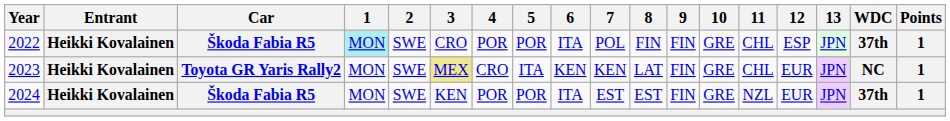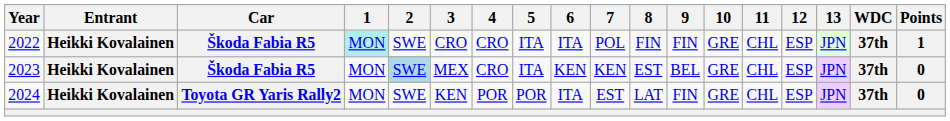 <table class="wikitable" border="1" style="text-align:center; font-size:85%;">
 <tr>
 <th>Year</th>
 <th>Entrant</th>
 <th>Car</th>
 <th>1</th>
 <th>2</th>
 <th>3</th>
 <th>4</th>
 <th>5</th>
 <th>6</th>
 <th>7</th>
 <th>8</th>
 <th>9</th>
 <th>10</th>
 <th>11</th>
 <th>12</th>
 <th>13</th>
 <th>WDC</th>
 <th>Points</th>
 </tr>
 <tr>
 <td><a href='#'>2022</a></td>
 <th nowrap>Heikki Kovalainen</th>
 <th nowrap><a href='#'>Škoda Fabia R5</a></th>
 <td style="background: paleturquoise;"><a href='#'>MON</a></td>
 <td><a href='#'>SWE</a></td>
 <td><a href='#'>CRO</a></td>
-<td><a href='#'>POR</a></td>
-<td><a href='#'>POR</a></td>
+<td><a href='#'>CRO</a></td>
+<td><a href='#'>ITA</a></td>
 <td><a href='#'>ITA</a></td>
 <td><a href='#'>POL</a></td>
 <td><a href='#'>FIN</a></td>
 <td><a href='#'>FIN</a></td>
 <td><a href='#'>GRE</a></td>
 <td><a href='#'>CHL</a></td>
 <td><a href='#'>ESP</a></td>
 <td style="background:#DFFFDF;"><a href='#'>JPN</a><br></td>
 <th>37th</th>
 <th>1</th>
 </tr>
 <tr>
 <td><a href='#'>2023</a></td>
 <th nowrap>Heikki Kovalainen</th>
-<th><a href='#'>Toyota GR Yaris Rally2</a></th>
+<th nowrap><a href='#'>Škoda Fabia R5</a></th>
 <td><a href='#'>MON</a></td>
-<td><a href='#'>SWE</a></td>
-<td style="background: khaki;"><a href='#'>MEX</a></td>
+<td style="background: lightblue;"><a href='#'>SWE</a></td>
+<td><a href='#'>MEX</a></td>
 <td><a href='#'>CRO</a></td>
 <td><a href='#'>ITA</a></td>
 <td><a href='#'>KEN</a></td>
 <td><a href='#'>KEN</a></td>
-<td><a href='#'>LAT</a></td>
-<td><a href='#'>FIN</a></td>
+<td><a href='#'>EST</a></td>
+<td><a href='#'>BEL</a></td>
 <td><a href='#'>GRE</a></td>
 <td><a href='#'>CHL</a></td>
-<td><a href='#'>EUR</a></td>
+<td><a href='#'>ESP</a></td>
 <td style="background:#EFCFFF;"><a href='#'>JPN</a><br></td>
-<th>NC</th>
-<th>1</th>
+<th>37th</th>
+<th>0</th>
 </tr>
 <tr>
 <td><a href='#'>2024</a></td>
 <th>Heikki Kovalainen</th>
-<th nowrap><a href='#'>Škoda Fabia R5</a></th>
+<th><a href='#'>Toyota GR Yaris Rally2</a></th>
 <td><a href='#'>MON</a></td>
 <td><a href='#'>SWE</a></td>
 <td><a href='#'>KEN</a></td>
 <td><a href='#'>POR</a></td>
 <td><a href='#'>POR</a></td>
 <td><a href='#'>ITA</a></td>
 <td><a href='#'>EST</a></td>
-<td><a href='#'>EST</a></td>
+<td><a href='#'>LAT</a></td>
 <td><a href='#'>FIN</a></td>
 <td><a href='#'>GRE</a></td>
-<td><a href='#'>NZL</a></td>
-<td><a href='#'>EUR</a></td>
+<td><a href='#'>CHL</a></td>
+<td><a href='#'>ESP</a></td>
 <td style="background:#EFCFFF;"><a href='#'>JPN</a><br></td>
 <th>37th</th>
-<th>1</th>
+<th>0</th>
 </tr>
 <tr>
 <th colspan="18"></th>
 </tr>
 </table>
